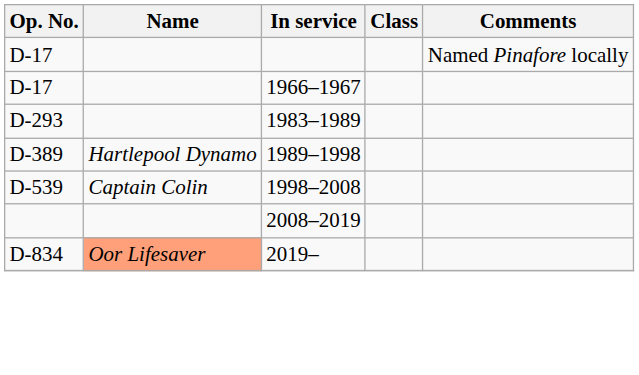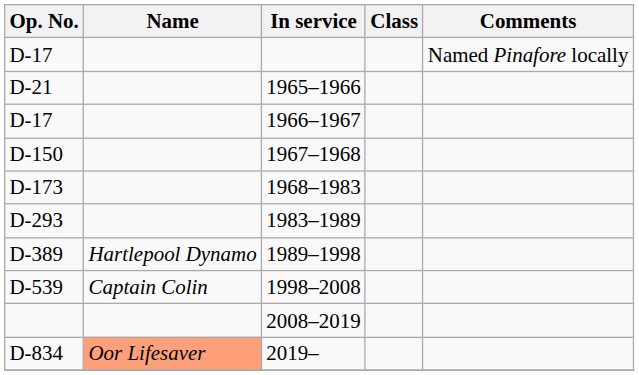 <table class="wikitable">
 <tr>
 <th>Op. No.</th>
 <th>Name</th>
 <th>In service</th>
 <th>Class</th>
 <th>Comments</th>
 </tr>
 <tr>
 <td>D-17</td>
 <td></td>
 <td></td>
 <td></td>
 <td>Named <em>Pinafore</em> locally</td>
 </tr>
 <tr>
+<td>D-21</td>
+<td></td>
+<td>1965–1966</td>
+<td></td>
+<td></td>
+</tr>
+<tr>
 <td>D-17</td>
 <td></td>
 <td>1966–1967</td>
+<td></td>
+<td></td>
+</tr>
+<tr>
+<td>D-150</td>
+<td></td>
+<td>1967–1968</td>
+<td></td>
+<td></td>
+</tr>
+<tr>
+<td>D-173</td>
+<td></td>
+<td>1968–1983</td>
 <td></td>
 <td></td>
 </tr>
 <tr>
 <td>D-293</td>
 <td></td>
 <td>1983–1989</td>
 <td></td>
 <td></td>
 </tr>
 <tr>
 <td>D-389</td>
 <td><em>Hartlepool Dynamo</em></td>
 <td>1989–1998</td>
 <td></td>
 <td></td>
 </tr>
 <tr>
 <td>D-539</td>
 <td><em>Captain Colin</em></td>
 <td>1998–2008</td>
 <td></td>
 <td></td>
 </tr>
 <tr>
 <td></td>
 <td></td>
 <td>2008–2019</td>
 <td></td>
 <td></td>
 </tr>
 <tr>
 <td>D-834</td>
 <td style="background: lightsalmon;"><em>Oor Lifesaver</em></td>
 <td>2019–</td>
 <td></td>
 <td></td>
 </tr>
 <tr>
 </tr>
 </table>
